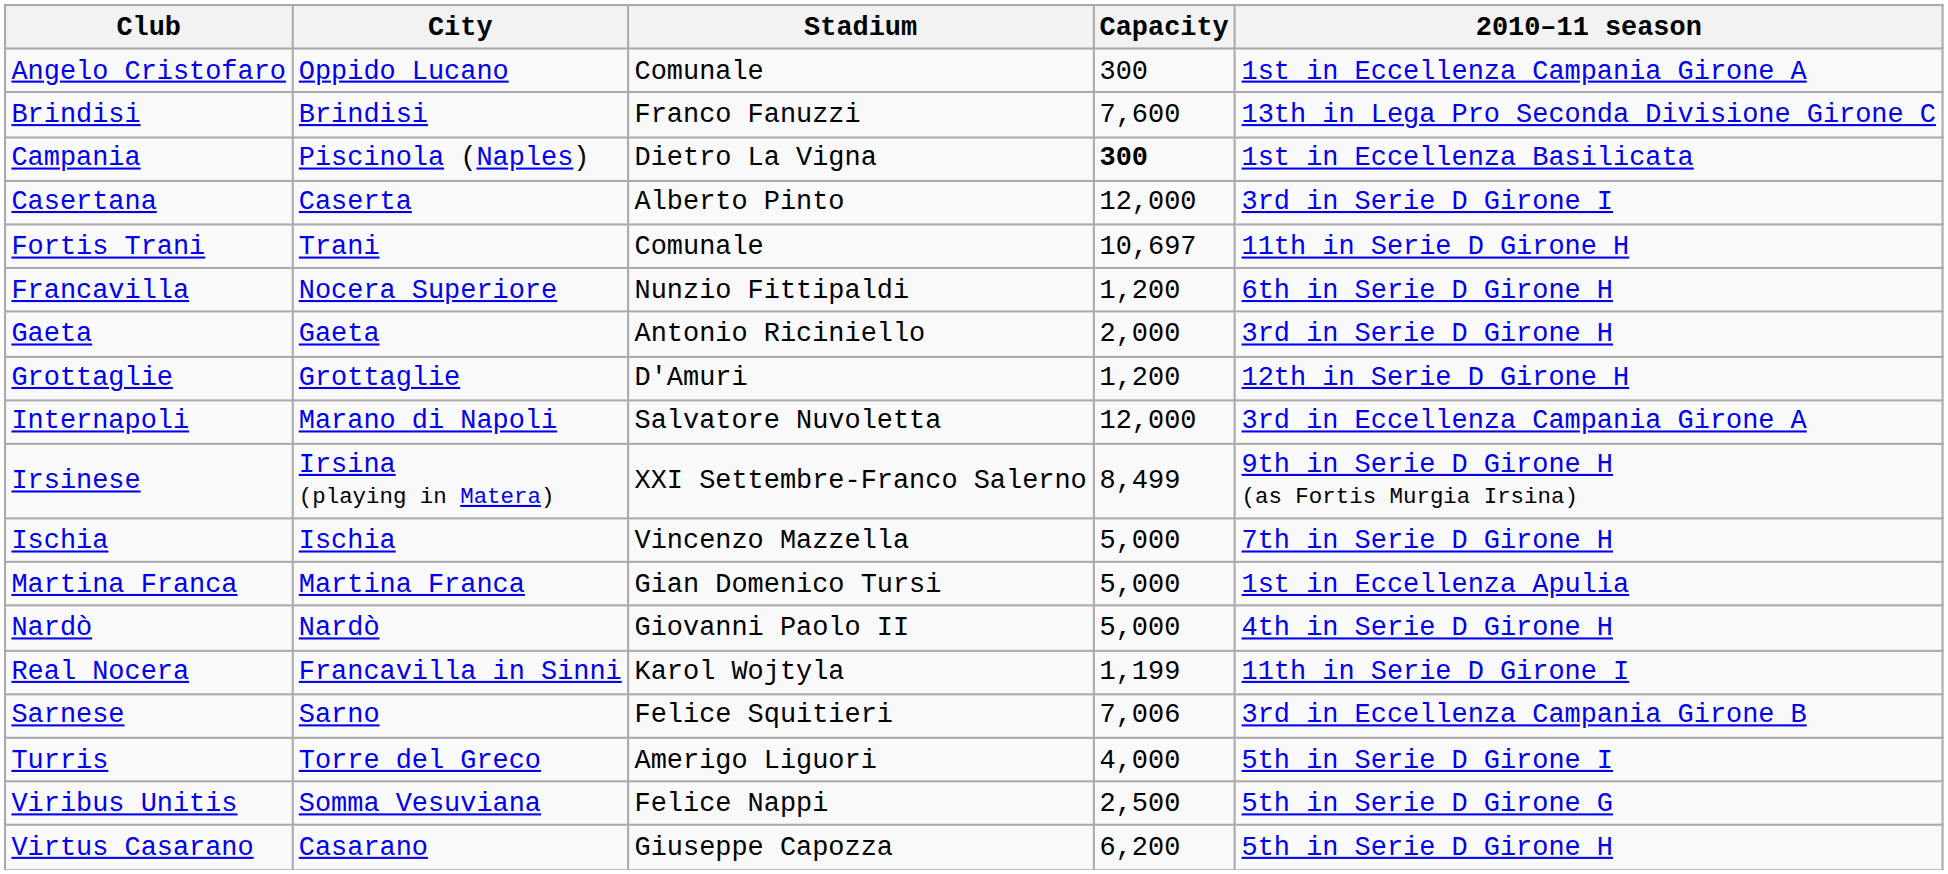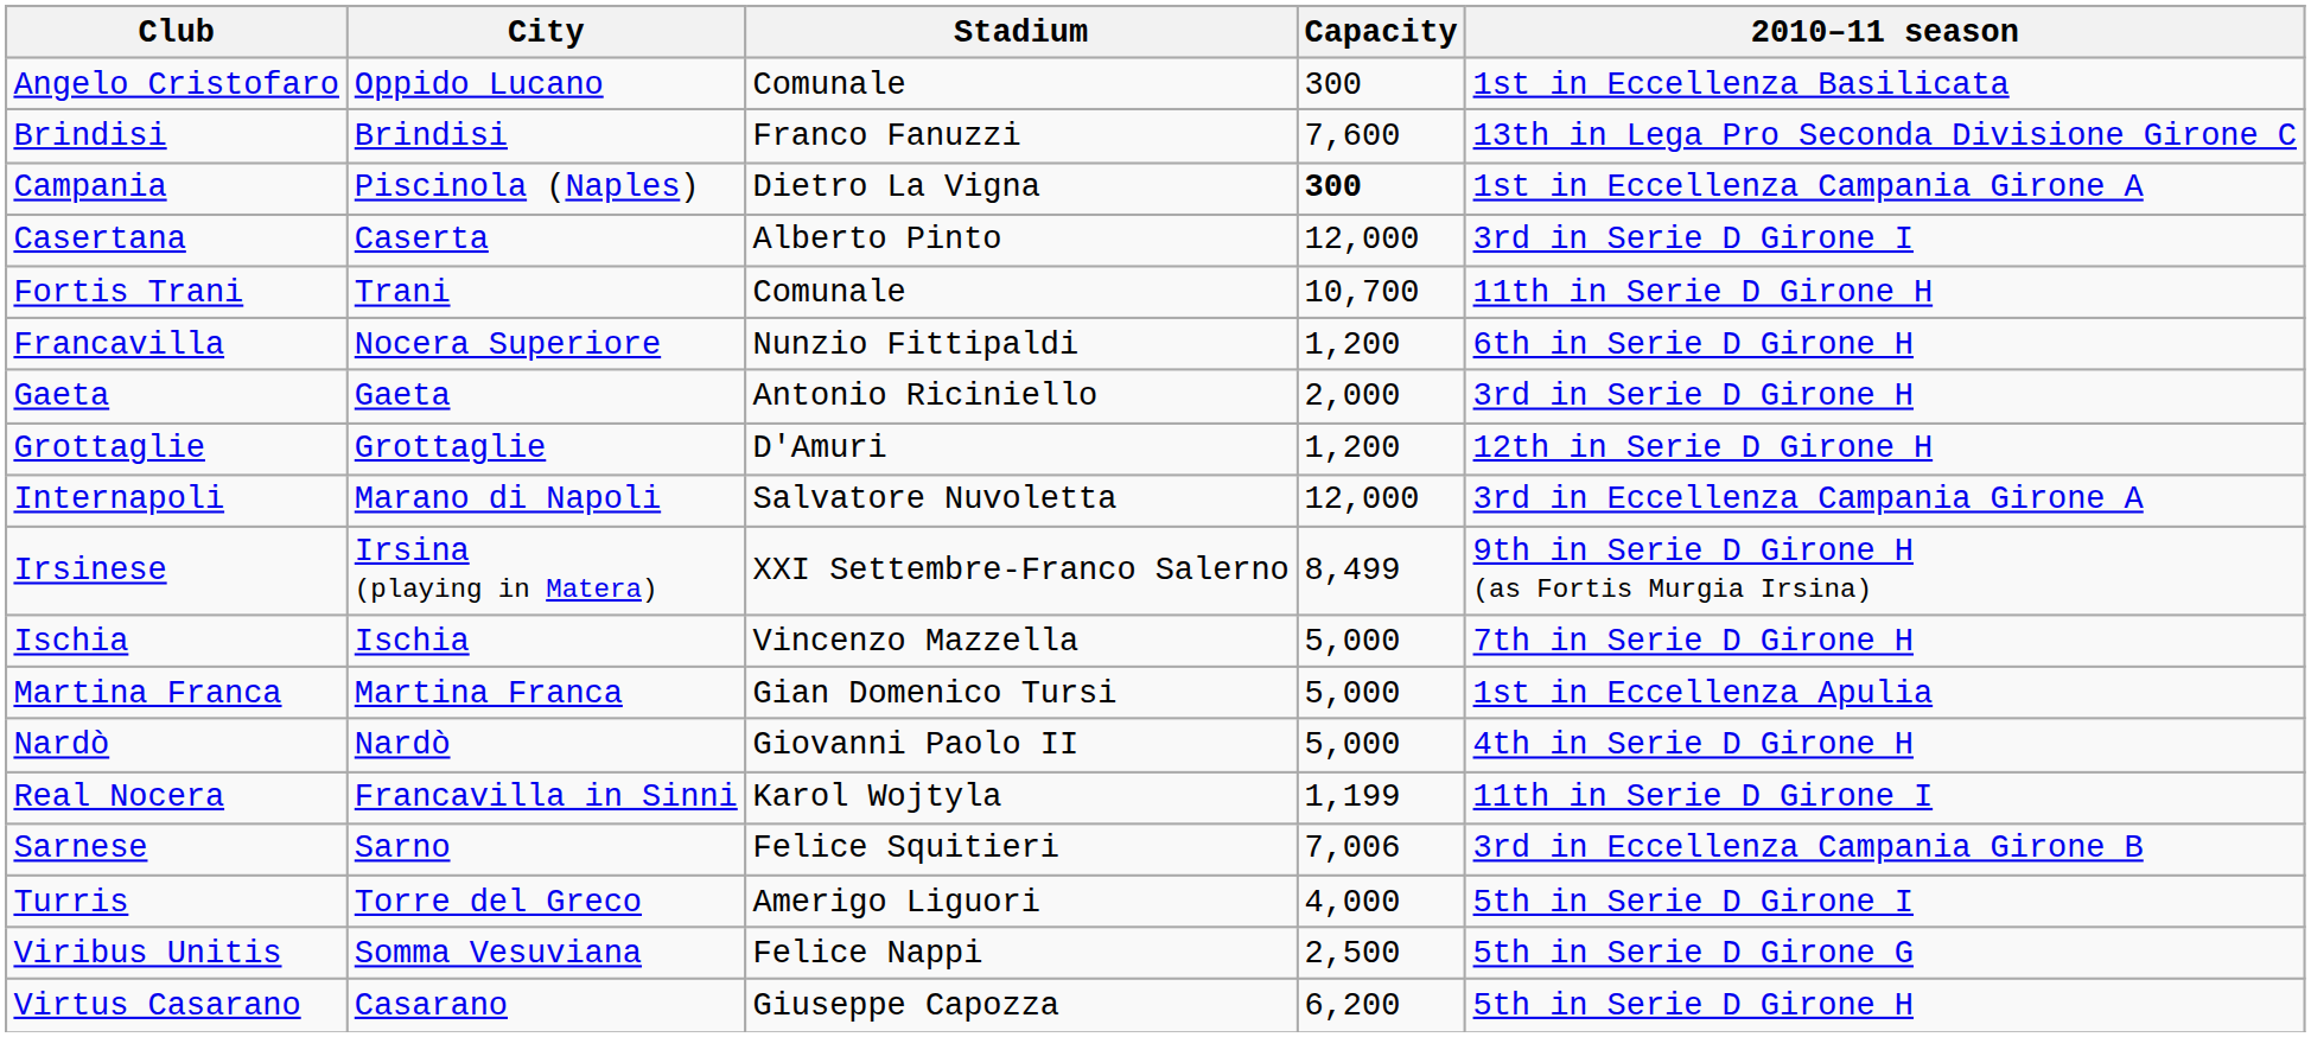 <table class="wikitable sortable">
 <tr>
 <th>Club</th>
 <th>City</th>
 <th>Stadium</th>
 <th>Capacity</th>
 <th>2010–11 season</th>
 </tr>
 <tr>
 <td><a href='#'>Angelo Cristofaro</a></td>
 <td><a href='#'>Oppido Lucano</a></td>
 <td>Comunale</td>
 <td>300</td>
-<td><a href='#'>1st in Eccellenza Campania Girone A</a></td>
+<td><a href='#'>1st in Eccellenza Basilicata</a></td>
 </tr>
 <tr>
 <td><a href='#'>Brindisi</a></td>
 <td><a href='#'>Brindisi</a></td>
 <td>Franco Fanuzzi</td>
 <td>7,600</td>
 <td><a href='#'>13th in Lega Pro Seconda Divisione Girone C</a></td>
 </tr>
 <tr>
 <td><a href='#'>Campania</a></td>
 <td><a href='#'>Piscinola</a> (<a href='#'>Naples</a>)</td>
 <td>Dietro La Vigna</td>
 <td><strong>300</strong></td>
-<td><a href='#'>1st in Eccellenza Basilicata</a></td>
+<td><a href='#'>1st in Eccellenza Campania Girone A</a></td>
 </tr>
 <tr>
 <td><a href='#'>Casertana</a></td>
 <td><a href='#'>Caserta</a></td>
 <td>Alberto Pinto</td>
 <td>12,000</td>
 <td><a href='#'>3rd in Serie D Girone I</a></td>
 </tr>
 <tr>
 <td><a href='#'>Fortis Trani</a></td>
 <td><a href='#'>Trani</a></td>
 <td>Comunale</td>
-<td>10,697</td>
+<td>10,700</td>
 <td><a href='#'>11th in Serie D Girone H</a></td>
 </tr>
 <tr>
 <td><a href='#'>Francavilla</a></td>
 <td><a href='#'>Nocera Superiore</a></td>
 <td>Nunzio Fittipaldi</td>
 <td>1,200</td>
 <td><a href='#'>6th in Serie D Girone H</a></td>
 </tr>
 <tr>
 <td><a href='#'>Gaeta</a></td>
 <td><a href='#'>Gaeta</a></td>
 <td>Antonio Riciniello</td>
 <td>2,000</td>
 <td><a href='#'>3rd in Serie D Girone H</a></td>
 </tr>
 <tr>
 <td><a href='#'>Grottaglie</a></td>
 <td><a href='#'>Grottaglie</a></td>
 <td>D'Amuri</td>
 <td>1,200</td>
 <td><a href='#'>12th in Serie D Girone H</a></td>
 </tr>
 <tr>
 <td><a href='#'>Internapoli</a></td>
 <td><a href='#'>Marano di Napoli</a></td>
 <td>Salvatore Nuvoletta</td>
 <td>12,000</td>
 <td><a href='#'>3rd in Eccellenza Campania Girone A</a></td>
 </tr>
 <tr>
 <td><a href='#'>Irsinese</a></td>
 <td><a href='#'>Irsina</a><small><br>(playing in <a href='#'>Matera</a>)</small></td>
 <td>XXI Settembre-Franco Salerno</td>
 <td>8,499</td>
 <td><a href='#'>9th in Serie D Girone H</a><br><small>(as Fortis Murgia Irsina)</small></td>
 </tr>
 <tr>
 <td><a href='#'>Ischia</a></td>
 <td><a href='#'>Ischia</a></td>
 <td>Vincenzo Mazzella</td>
 <td>5,000</td>
 <td><a href='#'>7th in Serie D Girone H</a></td>
 </tr>
 <tr>
 <td><a href='#'>Martina Franca</a></td>
 <td><a href='#'>Martina Franca</a></td>
 <td>Gian Domenico Tursi</td>
 <td>5,000</td>
 <td><a href='#'>1st in Eccellenza Apulia</a></td>
 </tr>
 <tr>
 <td><a href='#'>Nardò</a></td>
 <td><a href='#'>Nardò</a></td>
 <td>Giovanni Paolo II</td>
 <td>5,000</td>
 <td><a href='#'>4th in Serie D Girone H</a></td>
 </tr>
 <tr>
 <td><a href='#'>Real Nocera</a></td>
 <td><a href='#'>Francavilla in Sinni</a></td>
 <td>Karol Wojtyla</td>
 <td>1,199</td>
 <td><a href='#'>11th in Serie D Girone I</a></td>
 </tr>
 <tr>
 <td><a href='#'>Sarnese</a></td>
 <td><a href='#'>Sarno</a></td>
 <td>Felice Squitieri</td>
 <td>7,006</td>
 <td><a href='#'>3rd in Eccellenza Campania Girone B</a></td>
 </tr>
 <tr>
 <td><a href='#'>Turris</a></td>
 <td><a href='#'>Torre del Greco</a></td>
 <td>Amerigo Liguori</td>
 <td>4,000</td>
 <td><a href='#'>5th in Serie D Girone I</a></td>
 </tr>
 <tr>
 <td><a href='#'>Viribus Unitis</a></td>
 <td><a href='#'>Somma Vesuviana</a></td>
 <td>Felice Nappi</td>
 <td>2,500</td>
 <td><a href='#'>5th in Serie D Girone G</a></td>
 </tr>
 <tr>
 <td><a href='#'>Virtus Casarano</a></td>
 <td><a href='#'>Casarano</a></td>
 <td>Giuseppe Capozza</td>
 <td>6,200</td>
 <td><a href='#'>5th in Serie D Girone H</a></td>
 </tr>
 </table>
